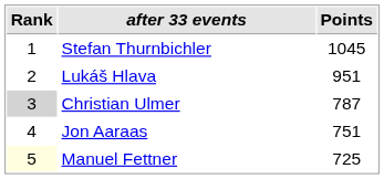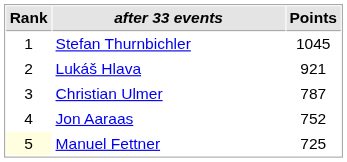 <table cellspacing="1" cellpadding="3" style="border:1px solid #AAAAAA;font-size:86%">
 <tr bgcolor="#E4E4E4">
 <th style="border-bottom:1px solid #AAAAAA" width=10>Rank</th>
 <th style="border-bottom:1px solid #AAAAAA" width=200><em>after 33 events</em></th>
 <th style="border-bottom:1px solid #AAAAAA" width=20>Points</th>
 </tr>
 <tr>
 <td align=center>1</td>
 <td align=left> <a href='#'>Stefan Thurnbichler</a></td>
 <td align=center>1045</td>
 </tr>
 <tr>
 <td align=center>2</td>
 <td align=left> <a href='#'>Lukáš Hlava</a></td>
-<td align=center>951</td>
+<td align=center>921</td>
 </tr>
 <tr>
-<td align=center style="background: lightgrey;">3</td>
+<td align=center>3</td>
 <td align=left> <a href='#'>Christian Ulmer</a></td>
 <td align=center>787</td>
 </tr>
 <tr>
 <td align=center>4</td>
 <td align=left> <a href='#'>Jon Aaraas</a></td>
-<td align=center>751</td>
+<td align=center>752</td>
 </tr>
 <tr>
 <td align=center style="background: lightyellow;">5</td>
 <td align=left> <a href='#'>Manuel Fettner</a></td>
 <td align=center>725</td>
 </tr>
 </table>
